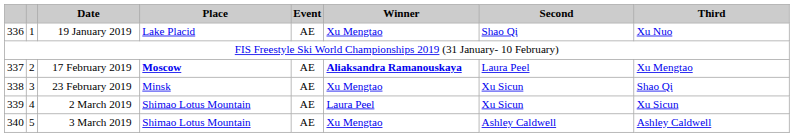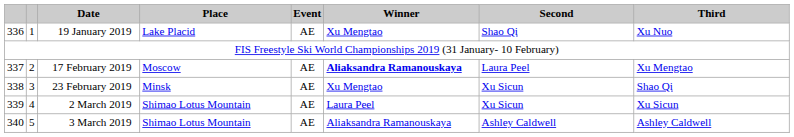 <table class="wikitable plainrowheaders" style="background:#fff; font-size:86%; line-height:16px; border:grey solid 1px; border-collapse:collapse;">
 <tr style="background:#ccc; text-align:center;">
 <th scope="col" style="background:#ccc; width=20 px;"></th>
 <th scope="col" style="background:#ccc; width=30 px;"></th>
 <th scope="col" style="background:#ccc; width:120px;">Date</th>
 <th scope="col" style="background:#ccc; width:180px;">Place</th>
 <th scope="col" style="background:#ccc; width:15px;">Event</th>
 <th scope="col" style="background:#ccc; width:185px;">Winner</th>
 <th scope="col" style="background:#ccc; width:185px;">Second</th>
 <th scope="col" style="background:#ccc; width:185px;">Third</th>
 </tr>
 <tr>
 <td align=center>336</td>
 <td align=center>1</td>
 <td align=right>19 January 2019  </td>
 <td> <a href='#'>Lake Placid</a></td>
 <td align=center>AE</td>
 <td> <a href='#'>Xu Mengtao</a></td>
 <td> <a href='#'>Shao Qi</a></td>
 <td> <a href='#'>Xu Nuo</a></td>
 </tr>
 <tr>
 <td colspan="8" align="middle"><a href='#'>FIS Freestyle Ski World Championships 2019</a>  (31 January- 10 February)</td>
 </tr>
 <tr>
 <td align=center>337</td>
 <td align=center>2</td>
 <td align=right>17 February 2019  </td>
-<td><strong> <a href='#'>Moscow</a></strong></td>
+<td> <a href='#'>Moscow</a></td>
 <td align=center>AE</td>
 <td><strong> <a href='#'>Aliaksandra Ramanouskaya</a></strong></td>
 <td> <a href='#'>Laura Peel</a></td>
 <td> <a href='#'>Xu Mengtao</a></td>
 </tr>
 <tr>
 <td align=center>338</td>
 <td align=center>3</td>
 <td align=right>23 February 2019  </td>
 <td> <a href='#'>Minsk</a></td>
 <td align=center>AE</td>
 <td> <a href='#'>Xu Mengtao</a></td>
 <td> <a href='#'>Xu Sicun</a></td>
 <td> <a href='#'>Shao Qi</a></td>
 </tr>
 <tr>
 <td align=center>339</td>
 <td align=center>4</td>
 <td align=right>2 March 2019  </td>
 <td> <a href='#'>Shimao Lotus Mountain</a></td>
 <td align=center>AE</td>
 <td> <a href='#'>Laura Peel</a></td>
 <td> <a href='#'>Xu Sicun</a></td>
 <td> <a href='#'>Xu Sicun</a></td>
 </tr>
 <tr>
 <td align=center>340</td>
 <td align=center>5</td>
 <td align=right>3 March 2019  </td>
 <td> <a href='#'>Shimao Lotus Mountain</a></td>
 <td align=center>AE</td>
-<td> <a href='#'>Xu Mengtao</a></td>
+<td> <a href='#'>Aliaksandra Ramanouskaya</a></td>
 <td> <a href='#'>Ashley Caldwell</a></td>
 <td> <a href='#'>Ashley Caldwell</a></td>
 </tr>
 </table>
